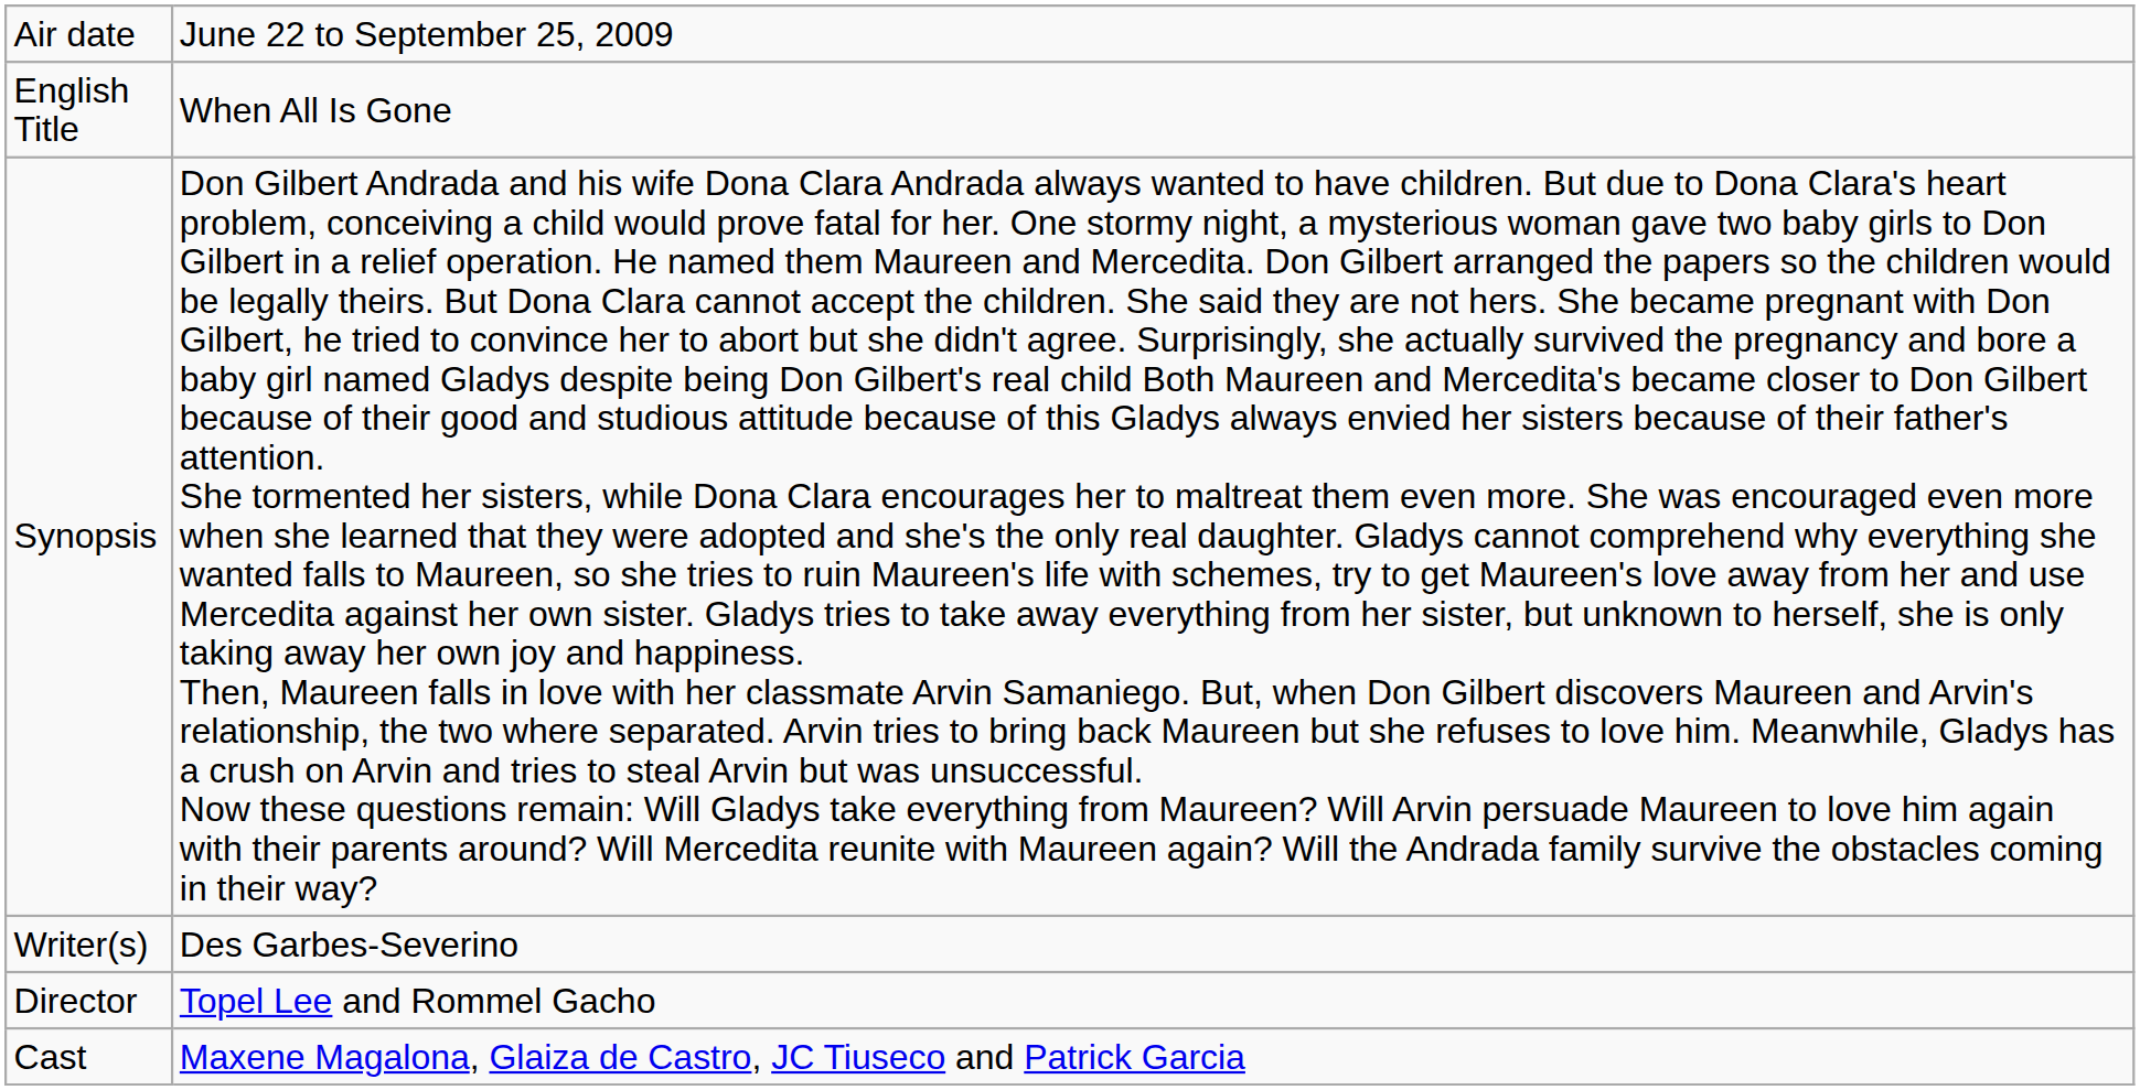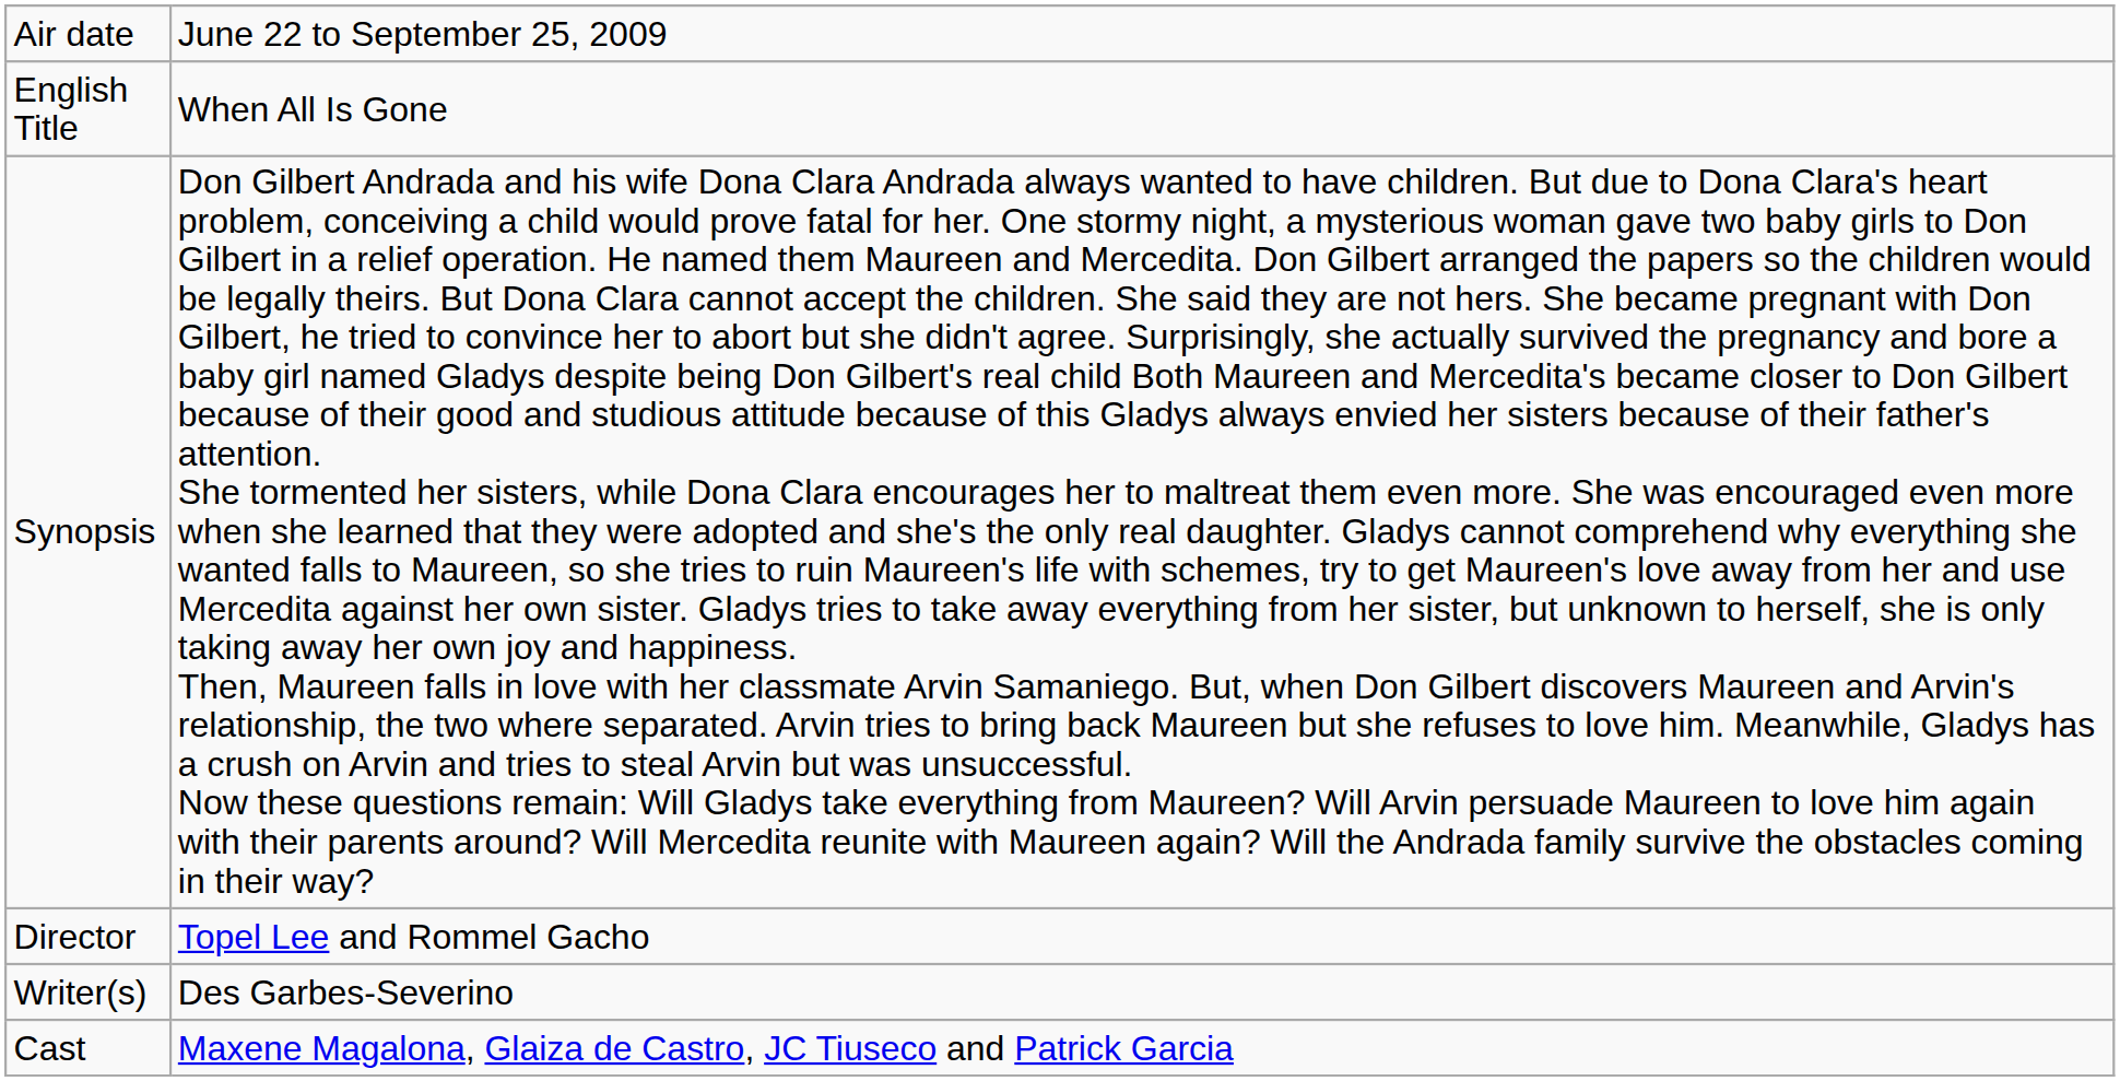 <table class="wikitable" style="font-size:90%;">
 <tr>
 <td>Air date</td>
 <td>June 22 to September 25, 2009</td>
 </tr>
 <tr>
 <td>English Title</td>
 <td>When All Is Gone</td>
 </tr>
 <tr>
 <td>Synopsis</td>
 <td>Don Gilbert Andrada and his wife Dona Clara Andrada always wanted to have children. But due to Dona Clara's heart problem, conceiving a child would prove fatal for her. One stormy night, a mysterious woman gave two baby girls to Don Gilbert in a relief operation. He named them Maureen and Mercedita. Don Gilbert arranged the papers so the children would be legally theirs. But Dona Clara cannot accept the children. She said they are not hers. She became pregnant with Don Gilbert, he tried to convince her to abort but she didn't agree. Surprisingly, she actually survived the pregnancy and bore a baby girl named Gladys despite being Don Gilbert's real child Both Maureen and Mercedita's became closer to Don Gilbert because of their good and studious attitude because of this Gladys always envied her sisters because of their father's attention.<br>She tormented her sisters, while Dona Clara encourages her to maltreat them even more. She was encouraged even more when she learned that they were adopted and she's the only real daughter. Gladys cannot comprehend why everything she wanted falls to Maureen, so she tries to ruin Maureen's life with schemes, try to get Maureen's love away from her and use Mercedita against her own sister. Gladys tries to take away everything from her sister, but unknown to herself, she is only taking away her own joy and happiness.<br>Then, Maureen falls in love with her classmate Arvin Samaniego. But, when Don Gilbert discovers Maureen and Arvin's relationship, the two where separated. Arvin tries to bring back Maureen but she refuses to love him. Meanwhile, Gladys has a crush on Arvin and tries to steal Arvin but was unsuccessful.<br>Now these questions remain: Will Gladys take everything from Maureen? Will Arvin persuade Maureen to love him again with their parents around? Will Mercedita reunite with Maureen again? Will the Andrada family survive the obstacles coming in their way?</td>
 </tr>
 <tr>
+<td>Director</td>
+<td><a href='#'>Topel Lee</a> and Rommel Gacho</td>
+</tr>
+<tr>
 <td>Writer(s)</td>
 <td>Des Garbes-Severino</td>
-</tr>
-<tr>
-<td>Director</td>
-<td><a href='#'>Topel Lee</a> and Rommel Gacho</td>
 </tr>
 <tr>
 <td>Cast</td>
 <td><a href='#'>Maxene Magalona</a>, <a href='#'>Glaiza de Castro</a>, <a href='#'>JC Tiuseco</a> and <a href='#'>Patrick Garcia</a></td>
 </tr>
 </table>
